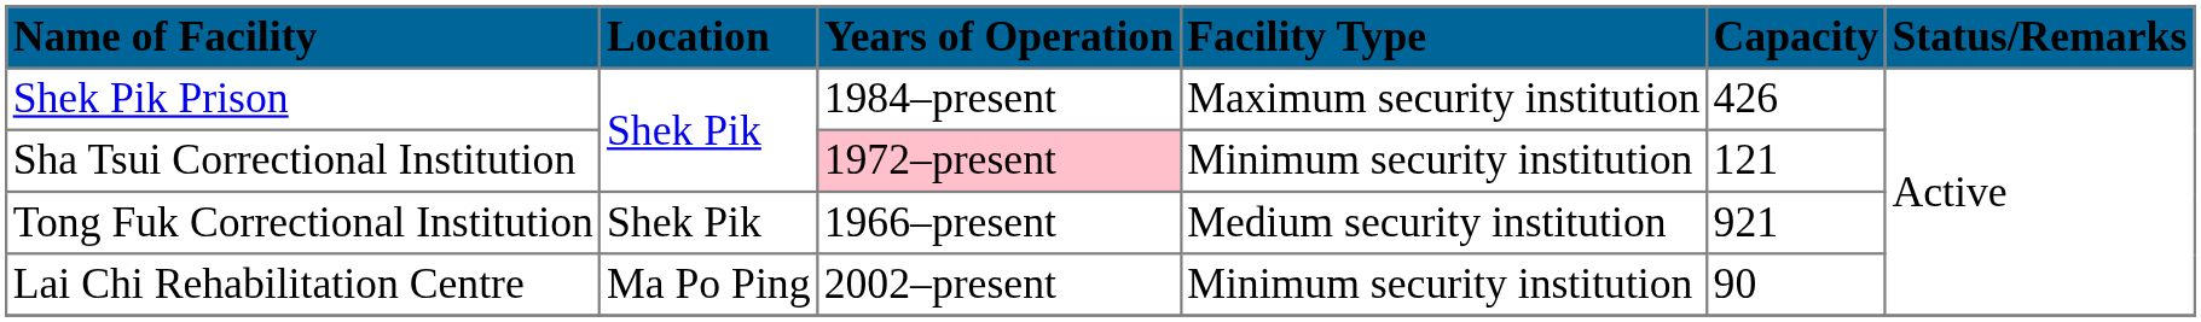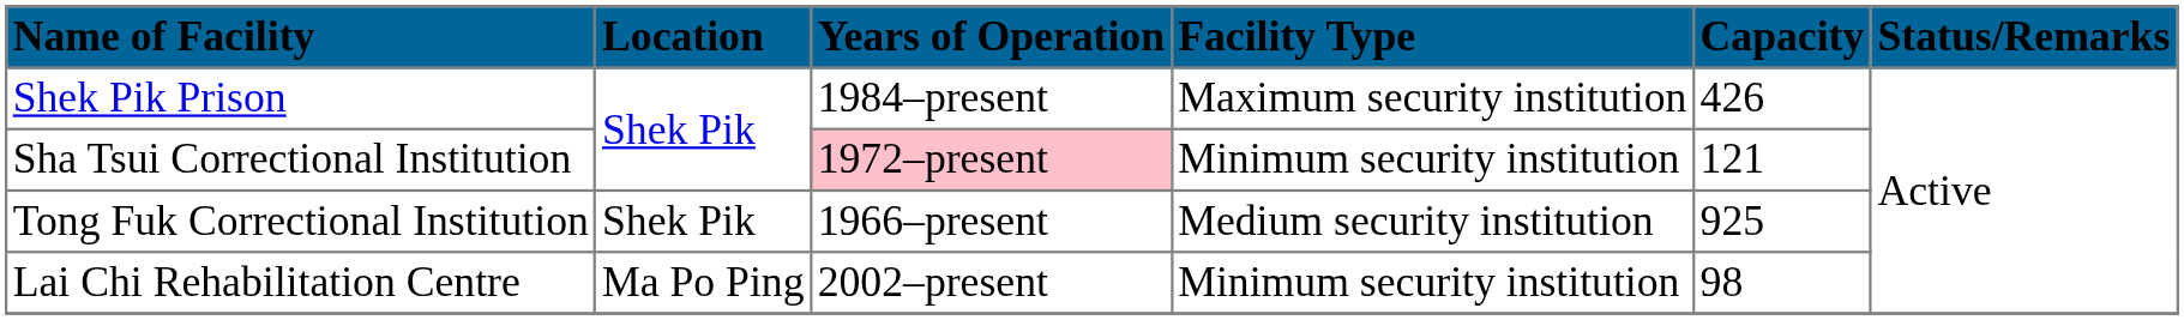 <table border="1" cellspacing="1" cellpadding="2" style="border-collapse: collapse;">
 <tr ---- bgcolor="#006699">
 <td><strong><span>Name of Facility</span></strong></td>
 <td><strong><span>Location</span></strong></td>
 <td><strong><span>Years of Operation</span></strong></td>
 <td><strong><span>Facility Type</span></strong></td>
 <td><strong><span>Capacity</span></strong></td>
 <td><strong><span>Status/Remarks</span></strong></td>
 </tr>
 <tr>
 <td><a href='#'>Shek Pik Prison</a></td>
 <td rowspan="2"><a href='#'>Shek Pik</a></td>
 <td>1984–present</td>
 <td>Maximum security institution</td>
 <td>426</td>
 <td rowspan="4">Active</td>
 </tr>
 <tr>
 <td>Sha Tsui Correctional Institution</td>
 <td style="background: pink;">1972–present</td>
 <td>Minimum security institution</td>
 <td>121</td>
 </tr>
 <tr>
 <td>Tong Fuk Correctional Institution</td>
 <td>Shek Pik</td>
 <td>1966–present</td>
 <td>Medium security institution</td>
-<td>921</td>
+<td>925</td>
 </tr>
 <tr>
 <td>Lai Chi Rehabilitation Centre</td>
 <td>Ma Po Ping</td>
 <td>2002–present</td>
 <td>Minimum security institution</td>
-<td>90</td>
+<td>98</td>
 </tr>
 <tr>
 </tr>
 </table>
